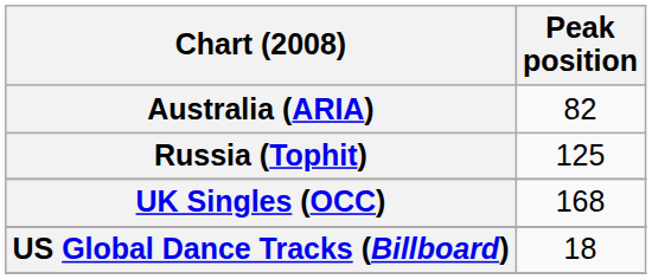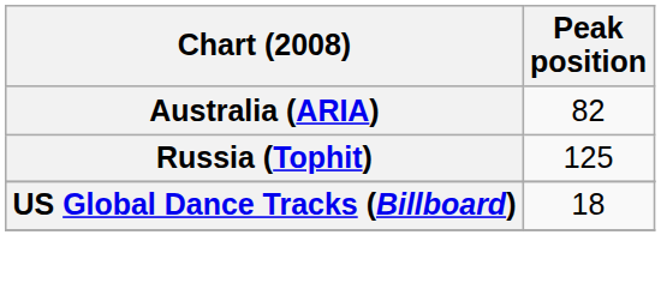 <table class="wikitable sortable plainrowheaders" style="text-align:center">
 <tr>
 <th scope="col">Chart (2008)</th>
 <th scope="col">Peak<br>position</th>
 </tr>
 <tr>
 <th scope="row">Australia (<a href='#'>ARIA</a>)</th>
 <td>82</td>
 </tr>
 <tr>
 <th scope="row">Russia (<a href='#'>Tophit</a>)</th>
 <td>125</td>
 </tr>
 <tr>
 </tr>
 <tr>
-<th scope="row"><a href='#'>UK Singles</a> (<a href='#'>OCC</a>)</th>
-<td align=center>168</td>
-</tr>
-<tr>
 </tr>
 <tr>
 </tr>
 <tr>
 <th scope="row">US <a href='#'>Global Dance Tracks</a> (<em><a href='#'>Billboard</a></em>)</th>
 <td>18</td>
 </tr>
 <tr>
 </tr>
 </table>
